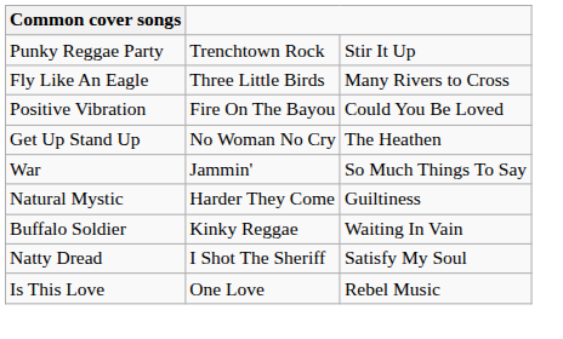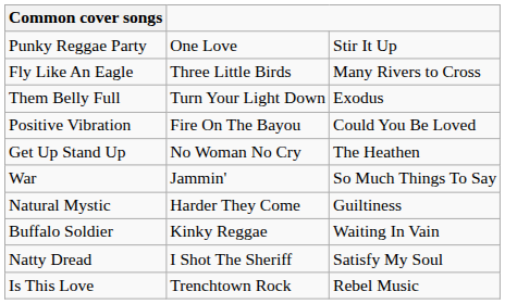 <table class="wikitable">
 <tr>
 <th>Common cover songs</th>
 </tr>
 <tr>
 <td>Punky Reggae Party</td>
-<td>Trenchtown Rock</td>
+<td>One Love</td>
 <td>Stir It Up</td>
 </tr>
 <tr>
 <td>Fly Like An Eagle</td>
 <td>Three Little Birds</td>
 <td>Many Rivers to Cross</td>
+</tr>
+<tr>
+<td>Them Belly Full</td>
+<td>Turn Your Light Down</td>
+<td>Exodus</td>
 </tr>
 <tr>
 <td>Positive Vibration</td>
 <td>Fire On The Bayou</td>
 <td>Could You Be Loved</td>
 </tr>
 <tr>
 <td>Get Up Stand Up</td>
 <td>No Woman No Cry</td>
 <td>The Heathen</td>
 </tr>
 <tr>
 <td>War</td>
 <td>Jammin'</td>
 <td>So Much Things To Say</td>
 </tr>
 <tr>
 <td>Natural Mystic</td>
 <td>Harder They Come</td>
 <td>Guiltiness</td>
 </tr>
 <tr>
 <td>Buffalo Soldier</td>
 <td>Kinky Reggae</td>
 <td>Waiting In Vain</td>
 </tr>
 <tr>
 <td>Natty Dread</td>
 <td>I Shot The Sheriff</td>
 <td>Satisfy My Soul</td>
 </tr>
 <tr>
 <td>Is This Love</td>
-<td>One Love</td>
+<td>Trenchtown Rock</td>
 <td>Rebel Music</td>
 </tr>
 </table>
